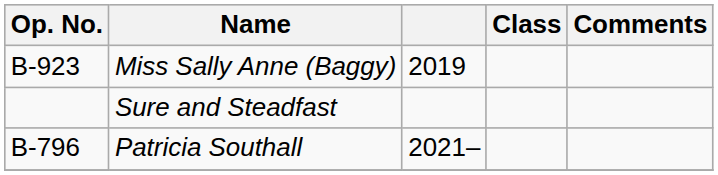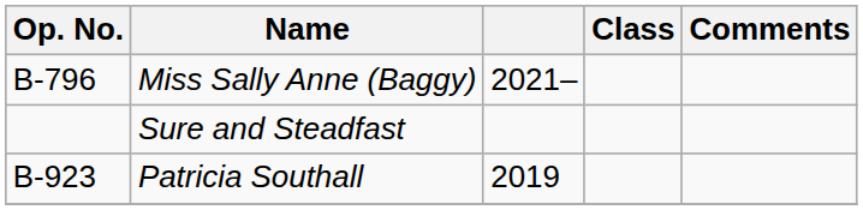 <table class="wikitable">
 <tr>
 <th>Op. No.</th>
 <th>Name</th>
 <th></th>
 <th>Class</th>
 <th>Comments</th>
 </tr>
 <tr>
-<td>B-923</td>
+<td>B-796</td>
 <td><em>Miss Sally Anne (Baggy)</em></td>
-<td>2019</td>
+<td>2021–</td>
 <td></td>
 <td></td>
 </tr>
 <tr>
 <td></td>
 <td><em>Sure and Steadfast</em></td>
 <td></td>
 <td></td>
 <td></td>
 </tr>
 <tr>
-<td>B-796</td>
+<td>B-923</td>
 <td><em>Patricia Southall</em></td>
-<td>2021–</td>
+<td>2019</td>
 <td></td>
 <td></td>
 </tr>
 <tr>
 </tr>
 </table>
